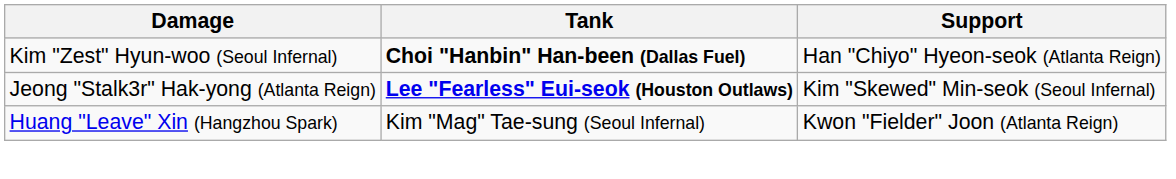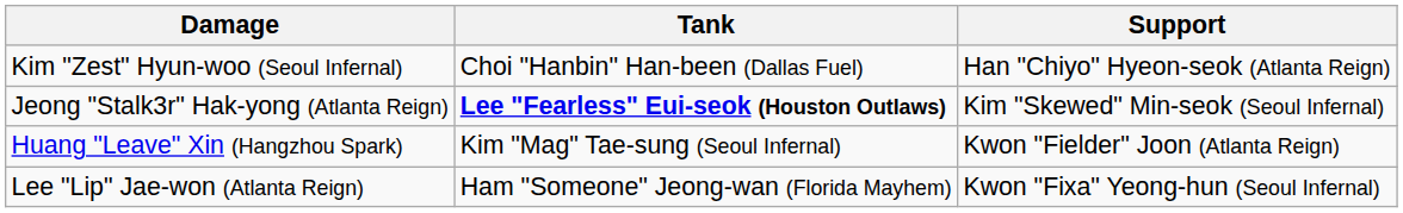 <table class="wikitable">
 <tr>
 <th>Damage</th>
 <th>Tank</th>
 <th>Support</th>
 </tr>
 <tr>
 <td>Kim "Zest" Hyun-woo <small>(Seoul Infernal)</small></td>
-<td><strong>Choi "Hanbin" Han-been <small>(Dallas Fuel)</small></strong></td>
+<td>Choi "Hanbin" Han-been <small>(Dallas Fuel)</small></td>
 <td>Han "Chiyo" Hyeon-seok <small>(Atlanta Reign)</small></td>
 </tr>
 <tr>
 <td>Jeong "Stalk3r" Hak-yong <small>(Atlanta Reign)</small></td>
 <td><strong><a href='#'>Lee "Fearless" Eui-seok</a> <small>(Houston Outlaws)</small></strong></td>
 <td>Kim "Skewed" Min-seok <small>(Seoul Infernal)</small></td>
 </tr>
 <tr>
 <td><a href='#'>Huang "Leave" Xin</a> <small>(Hangzhou Spark)</small></td>
 <td>Kim "Mag" Tae-sung <small>(Seoul Infernal)</small></td>
 <td>Kwon "Fielder" Joon <small>(Atlanta Reign)</small></td>
 </tr>
+<tr>
+<td>Lee "Lip" Jae-won <small>(Atlanta Reign)</small></td>
+<td>Ham "Someone" Jeong-wan <small>(Florida Mayhem)</small></td>
+<td>Kwon "Fixa" Yeong-hun <small>(Seoul Infernal)</small></td>
+</tr>
 </table>
